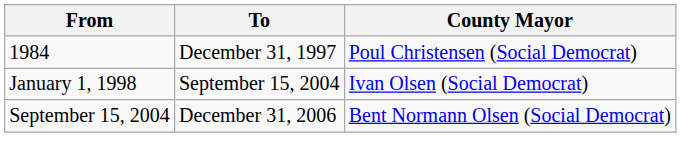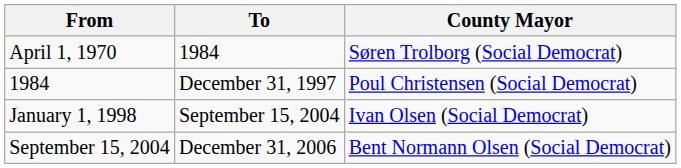 <table class="wikitable">
 <tr>
 <th>From</th>
 <th>To</th>
 <th>County Mayor</th>
+</tr>
+<tr>
+<td>April 1, 1970</td>
+<td>1984</td>
+<td><a href='#'>Søren Trolborg</a>  (<a href='#'>Social Democrat</a>)</td>
 </tr>
 <tr>
 <td>1984</td>
 <td>December 31, 1997</td>
 <td><a href='#'>Poul Christensen</a>  (<a href='#'>Social Democrat</a>)</td>
 </tr>
 <tr>
 <td>January 1, 1998</td>
 <td>September 15, 2004</td>
 <td><a href='#'>Ivan Olsen</a> (<a href='#'>Social Democrat</a>)</td>
 </tr>
 <tr>
 <td>September 15, 2004</td>
 <td>December 31, 2006</td>
 <td><a href='#'>Bent Normann Olsen</a> (<a href='#'>Social Democrat</a>)</td>
 </tr>
 </table>
